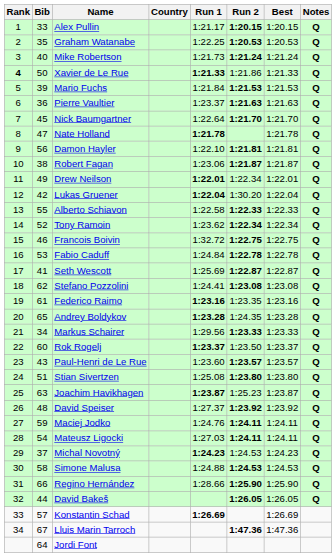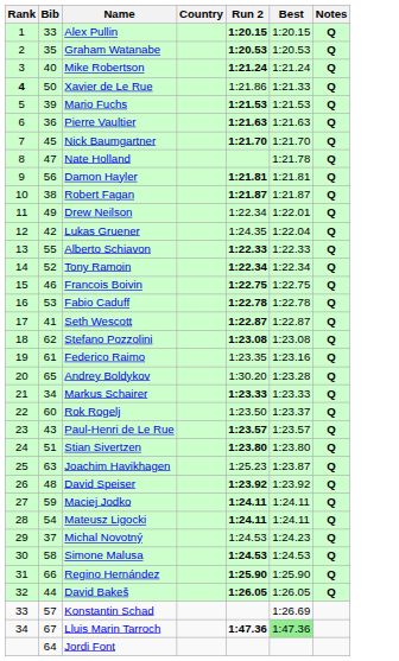 <table class="wikitable sortable" style="text-align:center">
 <tr>
 <th>Rank</th>
 <th>Bib</th>
 <th>Name</th>
 <th>Country</th>
-<th>Run 1</th>
 <th>Run 2</th>
 <th>Best</th>
 <th>Notes</th>
 </tr>
 <tr bgcolor="#ccffcc">
 <td>1</td>
 <td>33</td>
 <td align=left><a href='#'>Alex Pullin</a></td>
 <td align=left></td>
-<td>1:21.17</td>
 <td><strong>1:20.15</strong></td>
 <td>1:20.15</td>
 <td><strong>Q</strong></td>
 </tr>
 <tr bgcolor="#ccffcc">
 <td>2</td>
 <td>35</td>
 <td align=left><a href='#'>Graham Watanabe</a></td>
 <td align=left></td>
-<td>1:22.25</td>
 <td><strong>1:20.53</strong></td>
 <td>1:20.53</td>
 <td><strong>Q</strong></td>
 </tr>
 <tr bgcolor="#ccffcc">
 <td>3</td>
 <td>40</td>
 <td align=left><a href='#'>Mike Robertson</a></td>
 <td align=left></td>
-<td>1:21.73</td>
 <td><strong>1:21.24</strong></td>
 <td>1:21.24</td>
 <td><strong>Q</strong></td>
 </tr>
 <tr bgcolor="#ccffcc">
 <td><strong>4</strong></td>
 <td>50</td>
 <td align=left><a href='#'>Xavier de Le Rue</a></td>
 <td align=left></td>
-<td><strong>1:21.33</strong></td>
 <td>1:21.86</td>
 <td>1:21.33</td>
 <td><strong>Q</strong></td>
 </tr>
 <tr bgcolor="#ccffcc">
 <td>5</td>
 <td>39</td>
 <td align=left><a href='#'>Mario Fuchs</a></td>
 <td align=left></td>
-<td>1:21.84</td>
 <td><strong>1:21.53</strong></td>
 <td>1:21.53</td>
 <td><strong>Q</strong></td>
 </tr>
 <tr bgcolor="#ccffcc">
 <td>6</td>
 <td>36</td>
 <td align=left><a href='#'>Pierre Vaultier</a></td>
 <td align=left></td>
-<td>1:23.37</td>
 <td><strong>1:21.63</strong></td>
 <td>1:21.63</td>
 <td><strong>Q</strong></td>
 </tr>
 <tr bgcolor="#ccffcc">
 <td>7</td>
 <td>45</td>
 <td align=left><a href='#'>Nick Baumgartner</a></td>
 <td align=left></td>
-<td>1:22.64</td>
 <td><strong>1:21.70</strong></td>
 <td>1:21.70</td>
 <td><strong>Q</strong></td>
 </tr>
 <tr bgcolor="#ccffcc">
 <td>8</td>
 <td>47</td>
 <td align=left><a href='#'>Nate Holland</a></td>
 <td align=left></td>
-<td><strong>1:21.78</strong></td>
 <td></td>
 <td>1:21.78</td>
 <td><strong>Q</strong></td>
 </tr>
 <tr bgcolor="#ccffcc">
 <td>9</td>
 <td>56</td>
 <td align=left><a href='#'>Damon Hayler</a></td>
 <td align=left></td>
-<td>1:22.10</td>
 <td><strong>1:21.81</strong></td>
 <td>1:21.81</td>
 <td><strong>Q</strong></td>
 </tr>
 <tr bgcolor="#ccffcc">
 <td>10</td>
 <td>38</td>
 <td align=left><a href='#'>Robert Fagan</a></td>
 <td align=left></td>
-<td>1:23.06</td>
 <td><strong>1:21.87</strong></td>
 <td>1:21.87</td>
 <td><strong>Q</strong></td>
 </tr>
 <tr bgcolor="#ccffcc">
 <td>11</td>
 <td>49</td>
 <td align=left><a href='#'>Drew Neilson</a></td>
 <td align=left></td>
-<td><strong>1:22.01</strong></td>
 <td>1:22.34</td>
 <td>1:22.01</td>
 <td><strong>Q</strong></td>
 </tr>
 <tr bgcolor="#ccffcc">
 <td>12</td>
 <td>42</td>
 <td align=left><a href='#'>Lukas Gruener</a></td>
 <td align=left></td>
-<td><strong>1:22.04</strong></td>
-<td>1:30.20</td>
+<td>1:24.35</td>
 <td>1:22.04</td>
 <td><strong>Q</strong></td>
 </tr>
 <tr bgcolor="#ccffcc">
 <td>13</td>
 <td>55</td>
 <td align=left><a href='#'>Alberto Schiavon</a></td>
 <td align=left></td>
-<td>1:22.58</td>
 <td><strong>1:22.33</strong></td>
 <td>1:22.33</td>
 <td><strong>Q</strong></td>
 </tr>
 <tr bgcolor="#ccffcc">
 <td>14</td>
 <td>52</td>
 <td align=left><a href='#'>Tony Ramoin</a></td>
 <td align=left></td>
-<td>1:23.62</td>
 <td><strong>1:22.34</strong></td>
 <td>1:22.34</td>
 <td><strong>Q</strong></td>
 </tr>
 <tr bgcolor="#ccffcc">
 <td>15</td>
 <td>46</td>
 <td align=left><a href='#'>Francois Boivin</a></td>
 <td align=left></td>
-<td>1:32.72</td>
 <td><strong>1:22.75</strong></td>
 <td>1:22.75</td>
 <td><strong>Q</strong></td>
 </tr>
 <tr bgcolor="#ccffcc">
 <td>16</td>
 <td>53</td>
 <td align=left><a href='#'>Fabio Caduff</a></td>
 <td align=left></td>
-<td>1:24.84</td>
 <td><strong>1:22.78</strong></td>
 <td>1:22.78</td>
 <td><strong>Q</strong></td>
 </tr>
 <tr bgcolor="#ccffcc">
 <td>17</td>
 <td>41</td>
 <td align=left><a href='#'>Seth Wescott</a></td>
 <td align=left></td>
-<td>1:25.69</td>
 <td><strong>1:22.87</strong></td>
 <td>1:22.87</td>
 <td><strong>Q</strong></td>
 </tr>
 <tr bgcolor="#ccffcc">
 <td>18</td>
 <td>62</td>
 <td align=left><a href='#'>Stefano Pozzolini</a></td>
 <td align=left></td>
-<td>1:24.41</td>
 <td><strong>1:23.08</strong></td>
 <td>1:23.08</td>
 <td><strong>Q</strong></td>
 </tr>
 <tr bgcolor="#ccffcc">
 <td>19</td>
 <td>61</td>
 <td align=left><a href='#'>Federico Raimo</a></td>
 <td align=left></td>
-<td><strong>1:23.16</strong></td>
 <td>1:23.35</td>
 <td>1:23.16</td>
 <td><strong>Q</strong></td>
 </tr>
 <tr bgcolor="#ccffcc">
 <td>20</td>
 <td>65</td>
 <td align=left><a href='#'>Andrey Boldykov</a></td>
 <td align=left></td>
-<td><strong>1:23.28</strong></td>
-<td>1:24.35</td>
+<td>1:30.20</td>
 <td>1:23.28</td>
 <td><strong>Q</strong></td>
 </tr>
 <tr bgcolor="#ccffcc">
 <td>21</td>
 <td>34</td>
 <td align=left><a href='#'>Markus Schairer</a></td>
 <td align=left></td>
-<td>1:29.56</td>
 <td><strong>1:23.33</strong></td>
 <td>1:23.33</td>
 <td><strong>Q</strong></td>
 </tr>
 <tr bgcolor="#ccffcc">
 <td>22</td>
 <td>60</td>
 <td align=left><a href='#'>Rok Rogelj</a></td>
 <td align=left></td>
-<td><strong>1:23.37</strong></td>
 <td>1:23.50</td>
 <td>1:23.37</td>
 <td><strong>Q</strong></td>
 </tr>
 <tr bgcolor="#ccffcc">
 <td>23</td>
 <td>43</td>
 <td align=left><a href='#'>Paul-Henri de Le Rue</a></td>
 <td align=left></td>
-<td>1:23.60</td>
 <td><strong>1:23.57</strong></td>
 <td>1:23.57</td>
 <td><strong>Q</strong></td>
 </tr>
 <tr bgcolor="#ccffcc">
 <td>24</td>
 <td>51</td>
 <td align=left><a href='#'>Stian Sivertzen</a></td>
 <td align=left></td>
-<td>1:25.08</td>
 <td><strong>1:23.80</strong></td>
 <td>1:23.80</td>
 <td><strong>Q</strong></td>
 </tr>
 <tr bgcolor="#ccffcc">
 <td>25</td>
 <td>63</td>
 <td align=left><a href='#'>Joachim Havikhagen</a></td>
 <td align=left></td>
-<td><strong>1:23.87</strong></td>
 <td>1:25.23</td>
 <td>1:23.87</td>
 <td><strong>Q</strong></td>
 </tr>
 <tr bgcolor="#ccffcc">
 <td>26</td>
 <td>48</td>
 <td align=left><a href='#'>David Speiser</a></td>
 <td align=left></td>
-<td>1:27.37</td>
 <td><strong>1:23.92</strong></td>
 <td>1:23.92</td>
 <td><strong>Q</strong></td>
 </tr>
 <tr bgcolor="#ccffcc">
 <td>27</td>
 <td>59</td>
 <td align=left><a href='#'>Maciej Jodko</a></td>
 <td align=left></td>
-<td>1:24.76</td>
 <td><strong>1:24.11</strong></td>
 <td>1:24.11</td>
 <td><strong>Q</strong></td>
 </tr>
 <tr bgcolor="#ccffcc">
 <td>28</td>
 <td>54</td>
 <td align=left><a href='#'>Mateusz Ligocki</a></td>
 <td align=left></td>
-<td>1:27.03</td>
 <td><strong>1:24.11</strong></td>
 <td>1:24.11</td>
 <td><strong>Q</strong></td>
 </tr>
 <tr bgcolor="#ccffcc">
 <td>29</td>
 <td>37</td>
 <td align=left><a href='#'>Michal Novotný</a></td>
 <td align=left></td>
-<td><strong>1:24.23</strong></td>
 <td>1:24.53</td>
 <td>1:24.23</td>
 <td><strong>Q</strong></td>
 </tr>
 <tr bgcolor="#ccffcc">
 <td>30</td>
 <td>58</td>
 <td align=left><a href='#'>Simone Malusa</a></td>
 <td align=left></td>
-<td>1:24.88</td>
 <td><strong>1:24.53</strong></td>
 <td>1:24.53</td>
 <td><strong>Q</strong></td>
 </tr>
 <tr bgcolor="#ccffcc">
 <td>31</td>
 <td>66</td>
 <td align=left><a href='#'>Regino Hernández</a></td>
 <td align=left></td>
-<td>1:28.66</td>
 <td><strong>1:25.90</strong></td>
 <td>1:25.90</td>
 <td><strong>Q</strong></td>
 </tr>
 <tr bgcolor="#ccffcc">
 <td>32</td>
 <td>44</td>
 <td align=left><a href='#'>David Bakeš</a></td>
 <td align=left></td>
-<td></td>
 <td><strong>1:26.05</strong></td>
 <td>1:26.05</td>
 <td><strong>Q</strong></td>
 </tr>
 <tr>
 <td>33</td>
 <td>57</td>
 <td align=left><a href='#'>Konstantin Schad</a></td>
 <td align=left></td>
-<td><strong>1:26.69</strong></td>
 <td></td>
 <td>1:26.69</td>
 <td></td>
 </tr>
 <tr>
 <td>34</td>
 <td>67</td>
 <td align=left><a href='#'>Lluis Marin Tarroch</a></td>
 <td align=left></td>
-<td></td>
 <td><strong>1:47.36</strong></td>
-<td>1:47.36</td>
+<td style="background: lightgreen;">1:47.36</td>
 <td></td>
 </tr>
 <tr>
 <td></td>
 <td>64</td>
 <td align=left><a href='#'>Jordi Font</a></td>
 <td align=left></td>
 <td></td>
 <td></td>
 <td></td>
-<td></td>
 </tr>
 </table>
